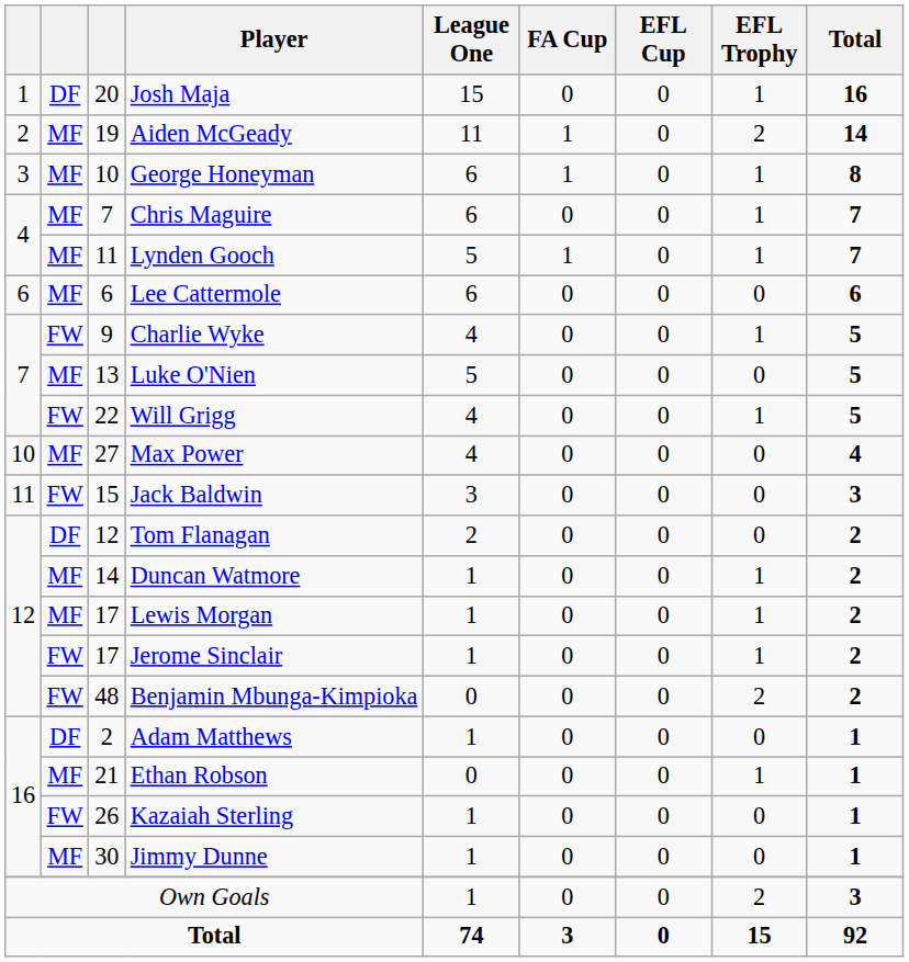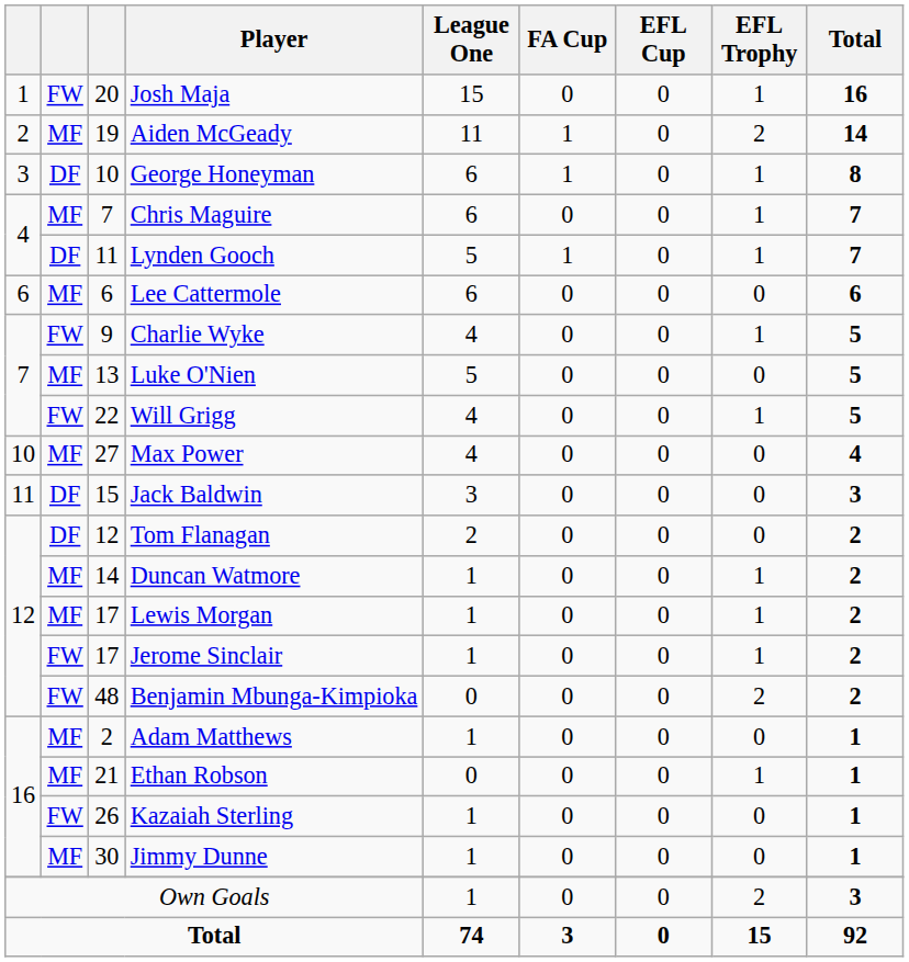 <table class="wikitable sortable" style="font-size: 90%; text-align: center">
 <tr>
 <th width=10></th>
 <th width=10></th>
 <th width=10></th>
 <th width=170>Player</th>
 <th width=50>League One</th>
 <th width=50>FA Cup</th>
 <th width=50>EFL Cup</th>
 <th width=50>EFL Trophy</th>
 <th width=50>Total</th>
 </tr>
 <tr>
 <td>1</td>
-<td><a href='#'>DF</a></td>
+<td><a href='#'>FW</a></td>
 <td>20</td>
 <td align=left> <a href='#'>Josh Maja</a></td>
 <td>15</td>
 <td>0</td>
 <td>0</td>
 <td>1</td>
 <td><strong>16</strong></td>
 </tr>
 <tr>
 <td>2</td>
 <td><a href='#'>MF</a></td>
 <td>19</td>
 <td align=left> <a href='#'>Aiden McGeady</a></td>
 <td>11</td>
 <td>1</td>
 <td>0</td>
 <td>2</td>
 <td><strong>14</strong></td>
 </tr>
 <tr>
 <td>3</td>
-<td><a href='#'>MF</a></td>
+<td><a href='#'>DF</a></td>
 <td>10</td>
 <td align=left> <a href='#'>George Honeyman</a></td>
 <td>6</td>
 <td>1</td>
 <td>0</td>
 <td>1</td>
 <td><strong>8</strong></td>
 </tr>
 <tr>
 <td rowspan="2">4</td>
 <td><a href='#'>MF</a></td>
 <td>7</td>
 <td align=left> <a href='#'>Chris Maguire</a></td>
 <td>6</td>
 <td>0</td>
 <td>0</td>
 <td>1</td>
 <td><strong>7</strong></td>
 </tr>
 <tr>
-<td><a href='#'>MF</a></td>
+<td><a href='#'>DF</a></td>
 <td>11</td>
 <td align=left> <a href='#'>Lynden Gooch</a></td>
 <td>5</td>
 <td>1</td>
 <td>0</td>
 <td>1</td>
 <td><strong>7</strong></td>
 </tr>
 <tr>
 <td>6</td>
 <td><a href='#'>MF</a></td>
 <td>6</td>
 <td align=left> <a href='#'>Lee Cattermole</a></td>
 <td>6</td>
 <td>0</td>
 <td>0</td>
 <td>0</td>
 <td><strong>6</strong></td>
 </tr>
 <tr>
 <td rowspan="3">7</td>
 <td><a href='#'>FW</a></td>
 <td>9</td>
 <td align=left> <a href='#'>Charlie Wyke</a></td>
 <td>4</td>
 <td>0</td>
 <td>0</td>
 <td>1</td>
 <td><strong>5</strong></td>
 </tr>
 <tr>
 <td><a href='#'>MF</a></td>
 <td>13</td>
 <td align=left> <a href='#'>Luke O'Nien</a></td>
 <td>5</td>
 <td>0</td>
 <td>0</td>
 <td>0</td>
 <td><strong>5</strong></td>
 </tr>
 <tr>
 <td><a href='#'>FW</a></td>
 <td>22</td>
 <td align=left> <a href='#'>Will Grigg</a></td>
 <td>4</td>
 <td>0</td>
 <td>0</td>
 <td>1</td>
 <td><strong>5</strong></td>
 </tr>
 <tr>
 <td>10</td>
 <td><a href='#'>MF</a></td>
 <td>27</td>
 <td align=left> <a href='#'>Max Power</a></td>
 <td>4</td>
 <td>0</td>
 <td>0</td>
 <td>0</td>
 <td><strong>4</strong></td>
 </tr>
 <tr>
 <td>11</td>
-<td><a href='#'>FW</a></td>
+<td><a href='#'>DF</a></td>
 <td>15</td>
 <td align=left> <a href='#'>Jack Baldwin</a></td>
 <td>3</td>
 <td>0</td>
 <td>0</td>
 <td>0</td>
 <td><strong>3</strong></td>
 </tr>
 <tr>
 <td rowspan="5">12</td>
 <td><a href='#'>DF</a></td>
 <td>12</td>
 <td align=left> <a href='#'>Tom Flanagan</a></td>
 <td>2</td>
 <td>0</td>
 <td>0</td>
 <td>0</td>
 <td><strong>2</strong></td>
 </tr>
 <tr>
 <td><a href='#'>MF</a></td>
 <td>14</td>
 <td align=left> <a href='#'>Duncan Watmore</a></td>
 <td>1</td>
 <td>0</td>
 <td>0</td>
 <td>1</td>
 <td><strong>2</strong></td>
 </tr>
 <tr>
 <td><a href='#'>MF</a></td>
 <td>17</td>
 <td align=left> <a href='#'>Lewis Morgan</a></td>
 <td>1</td>
 <td>0</td>
 <td>0</td>
 <td>1</td>
 <td><strong>2</strong></td>
 </tr>
 <tr>
 <td><a href='#'>FW</a></td>
 <td>17</td>
 <td align=left> <a href='#'>Jerome Sinclair</a></td>
 <td>1</td>
 <td>0</td>
 <td>0</td>
 <td>1</td>
 <td><strong>2</strong></td>
 </tr>
 <tr>
 <td><a href='#'>FW</a></td>
 <td>48</td>
 <td align=left> <a href='#'>Benjamin Mbunga-Kimpioka</a></td>
 <td>0</td>
 <td>0</td>
 <td>0</td>
 <td>2</td>
 <td><strong>2</strong></td>
 </tr>
 <tr>
 <td rowspan="4">16</td>
-<td><a href='#'>DF</a></td>
+<td><a href='#'>MF</a></td>
 <td>2</td>
 <td align=left> <a href='#'>Adam Matthews</a></td>
 <td>1</td>
 <td>0</td>
 <td>0</td>
 <td>0</td>
 <td><strong>1</strong></td>
 </tr>
 <tr>
 <td><a href='#'>MF</a></td>
 <td>21</td>
 <td align=left> <a href='#'>Ethan Robson</a></td>
 <td>0</td>
 <td>0</td>
 <td>0</td>
 <td>1</td>
 <td><strong>1</strong></td>
 </tr>
 <tr>
 <td><a href='#'>FW</a></td>
 <td>26</td>
 <td align=left> <a href='#'>Kazaiah Sterling</a></td>
 <td>1</td>
 <td>0</td>
 <td>0</td>
 <td>0</td>
 <td><strong>1</strong></td>
 </tr>
 <tr>
 <td><a href='#'>MF</a></td>
 <td>30</td>
 <td align=left> <a href='#'>Jimmy Dunne</a></td>
 <td>1</td>
 <td>0</td>
 <td>0</td>
 <td>0</td>
 <td><strong>1</strong></td>
 </tr>
 <tr>
 </tr>
 <tr class="sortbottom">
 <td colspan="4"><em>Own Goals</em></td>
 <td>1</td>
 <td>0</td>
 <td>0</td>
 <td>2</td>
 <td><strong>3</strong></td>
 </tr>
 <tr class="sortbottom">
 <td colspan="4"><strong>Total</strong></td>
 <td><strong>74</strong></td>
 <td><strong>3</strong></td>
 <td><strong>0</strong></td>
 <td><strong>15</strong></td>
 <td><strong>92</strong></td>
 </tr>
 </table>
